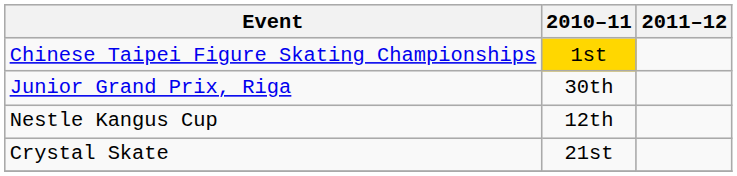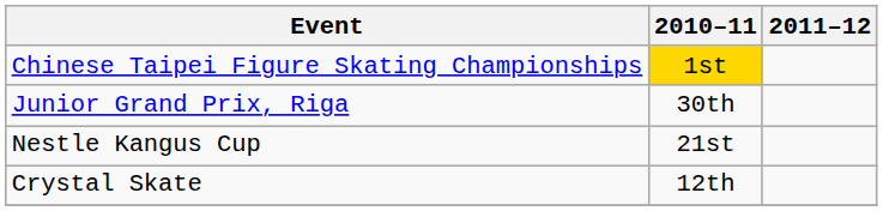 <table class="wikitable" style="text-align:center">
 <tr>
 <th>Event</th>
 <th>2010–11</th>
 <th>2011–12</th>
 </tr>
 <tr>
 <td align=left><a href='#'>Chinese Taipei Figure Skating Championships</a></td>
 <td align="center" bgcolor="gold">1st</td>
 <td></td>
 </tr>
 <tr>
 <td align=left><a href='#'>Junior Grand Prix, Riga</a></td>
 <td>30th</td>
 <td></td>
 </tr>
 <tr>
 <td align=left>Nestle Kangus Cup</td>
-<td>12th</td>
+<td>21st</td>
 <td></td>
 </tr>
 <tr>
 <td align=left>Crystal Skate</td>
-<td>21st</td>
+<td>12th</td>
 <td></td>
 </tr>
 <tr>
 </tr>
 </table>
